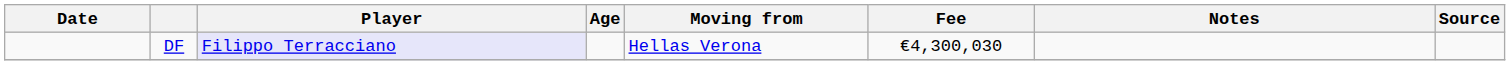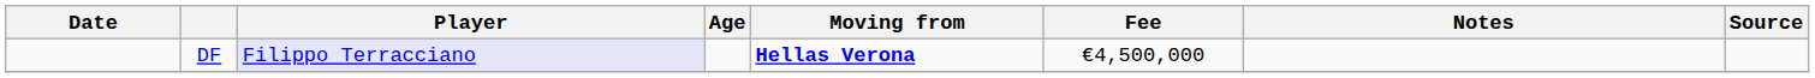 <table class="wikitable sortable">
 <tr>
 <th style="width:105px">Date</th>
 <th style="width:30px"></th>
 <th style="width:290px">Player</th>
 <th style="width:20px">Age</th>
 <th style="width:180px">Moving from</th>
 <th style="width:120px">Fee</th>
 <th style="width:300px" class="unsortable">Notes</th>
 <th style="width:35px">Source</th>
 </tr>
 <tr>
 <td></td>
 <td style="text-align:center"><a href='#'>DF</a></td>
 <td style="background: lavender;"> <a href='#'>Filippo Terracciano</a></td>
 <td style="text-align:center"></td>
-<td> <a href='#'>Hellas Verona</a></td>
-<td style="text-align:center">€4,300,030</td>
+<td><strong> <a href='#'>Hellas Verona</a></strong></td>
+<td style="text-align:center">€4,500,000</td>
 <td style="text-align:center"></td>
 <td></td>
 </tr>
 <tr>
 </tr>
 </table>
